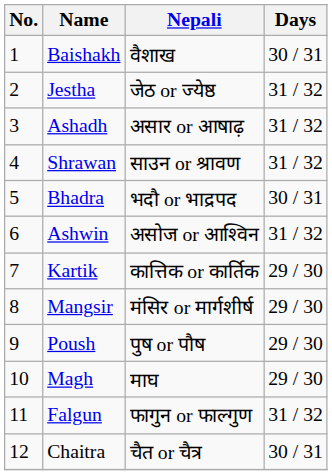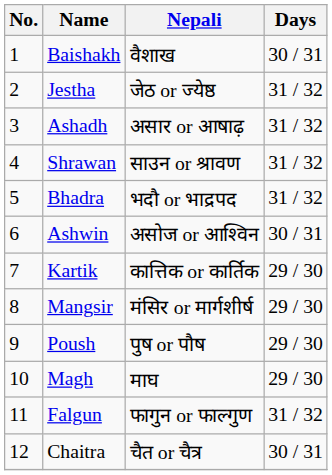 <table class="wikitable">
 <tr>
 <th>No.</th>
 <th>Name</th>
 <th><a href='#'>Nepali</a></th>
 <th>Days</th>
 </tr>
 <tr>
 <td>1</td>
 <td><a href='#'>Baishakh</a></td>
 <td>वैशाख</td>
 <td>30 / 31</td>
 </tr>
 <tr>
 <td>2</td>
 <td><a href='#'>Jestha</a></td>
 <td>जेठ or ज्येष्ठ</td>
 <td>31 / 32</td>
 </tr>
 <tr>
 <td>3</td>
 <td><a href='#'>Ashadh</a></td>
 <td>असार or आषाढ़</td>
 <td>31 / 32</td>
 </tr>
 <tr>
 <td>4</td>
 <td><a href='#'>Shrawan</a></td>
 <td>साउन or श्रावण</td>
 <td>31 / 32</td>
 </tr>
 <tr>
 <td>5</td>
 <td><a href='#'>Bhadra</a></td>
 <td>भदौ or भाद्रपद</td>
-<td>30 / 31</td>
+<td>31 / 32</td>
 </tr>
 <tr>
 <td>6</td>
 <td><a href='#'>Ashwin</a></td>
 <td>असोज or आश्विन</td>
-<td>31 / 32</td>
+<td>30 / 31</td>
 </tr>
 <tr>
 <td>7</td>
 <td><a href='#'>Kartik</a></td>
 <td>कात्तिक or कार्तिक</td>
 <td>29 / 30</td>
 </tr>
 <tr>
 <td>8</td>
 <td><a href='#'>Mangsir</a></td>
 <td>मंसिर or मार्गशीर्ष</td>
 <td>29 / 30</td>
 </tr>
 <tr>
 <td>9</td>
 <td><a href='#'>Poush</a></td>
 <td>पुष or पौष</td>
 <td>29 / 30</td>
 </tr>
 <tr>
 <td>10</td>
 <td><a href='#'>Magh</a></td>
 <td>माघ</td>
 <td>29 / 30</td>
 </tr>
 <tr>
 <td>11</td>
 <td><a href='#'>Falgun</a></td>
 <td>फागुन or फाल्गुण</td>
 <td>31 / 32</td>
 </tr>
 <tr>
 <td>12</td>
 <td>Chaitra</td>
 <td>चैत or चैत्र</td>
 <td>30 / 31</td>
 </tr>
 <tr>
 </tr>
 </table>
